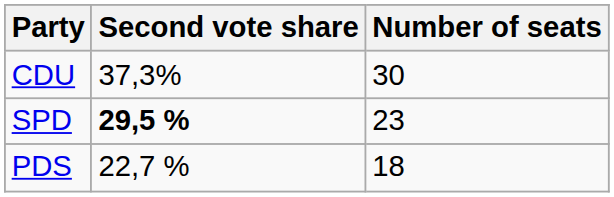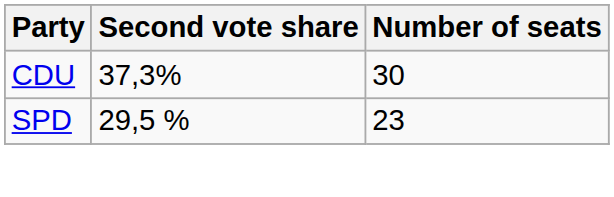 <table class="wikitable">
 <tr>
 <th>Party</th>
 <th>Second vote share</th>
 <th>Number of seats</th>
 </tr>
 <tr>
 <td><a href='#'>CDU</a></td>
 <td>37,3%</td>
 <td>30</td>
 </tr>
 <tr>
 <td><a href='#'>SPD</a></td>
-<td><strong>29,5 %</strong></td>
+<td>29,5 %</td>
 <td>23</td>
 </tr>
-<tr>
-<td><a href='#'>PDS</a></td>
-<td>22,7 %</td>
-<td>18</td>
-</tr>
 </table>
